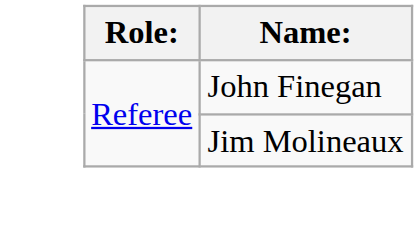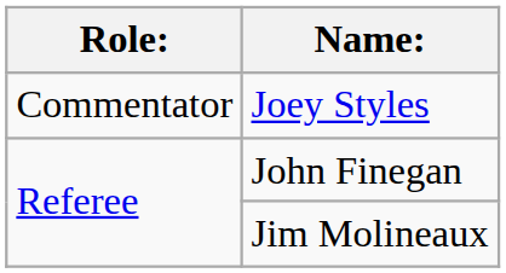 <table class=wikitable style="font-size:90%; margin: 0.5em 1em 0.5em 0; float: right; clear: right;">
 <tr>
 <th>Role:</th>
 <th>Name:</th>
+</tr>
+<tr>
+<td>Commentator</td>
+<td><a href='#'>Joey Styles</a></td>
 </tr>
 <tr>
 <td rowspan=2><a href='#'>Referee</a></td>
 <td>John Finegan</td>
 </tr>
 <tr>
 <td>Jim Molineaux</td>
 </tr>
 </table>
